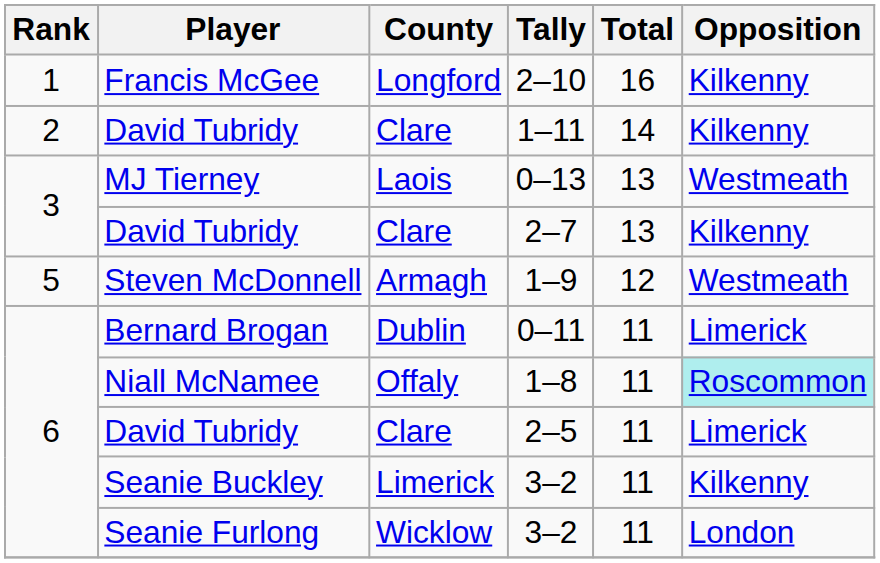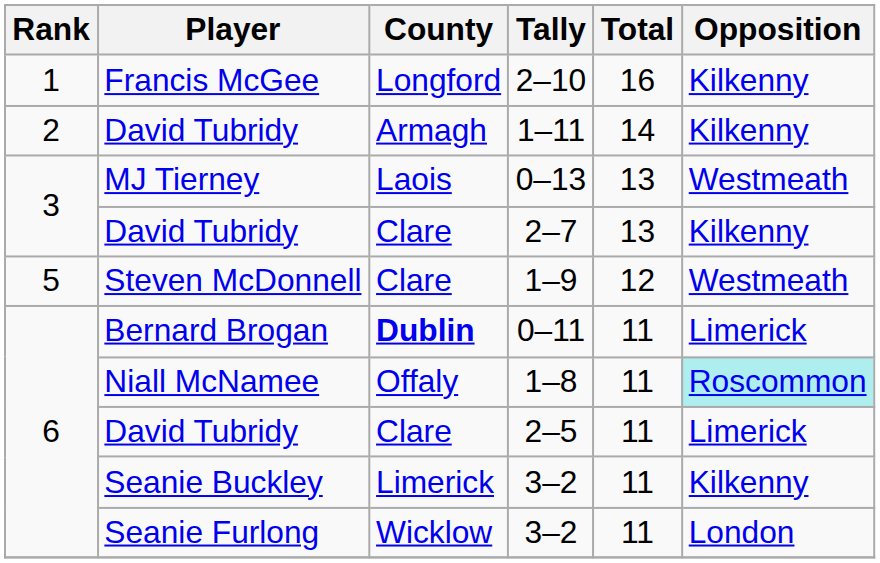 <table class="wikitable sortable">
 <tr>
 <th>Rank</th>
 <th>Player</th>
 <th>County</th>
 <th class="unsortable">Tally</th>
 <th>Total</th>
 <th>Opposition</th>
 </tr>
 <tr>
 <td rowspan=1 align=center>1</td>
 <td><a href='#'>Francis McGee</a></td>
 <td> <a href='#'>Longford</a></td>
 <td align=center>2–10</td>
 <td align=center>16</td>
 <td> <a href='#'>Kilkenny</a></td>
 </tr>
 <tr>
 <td rowspan=1 align=center>2</td>
 <td><a href='#'>David Tubridy</a></td>
-<td> <a href='#'>Clare</a></td>
+<td> <a href='#'>Armagh</a></td>
 <td align=center>1–11</td>
 <td align=center>14</td>
 <td> <a href='#'>Kilkenny</a></td>
 </tr>
 <tr>
 <td rowspan=2 align=center>3</td>
 <td><a href='#'>MJ Tierney</a></td>
 <td> <a href='#'>Laois</a></td>
 <td align=center>0–13</td>
 <td align=center>13</td>
 <td> <a href='#'>Westmeath</a></td>
 </tr>
 <tr>
 <td><a href='#'>David Tubridy</a></td>
 <td> <a href='#'>Clare</a></td>
 <td align=center>2–7</td>
 <td align=center>13</td>
 <td> <a href='#'>Kilkenny</a></td>
 </tr>
 <tr>
 <td rowspan=1 align=center>5</td>
 <td><a href='#'>Steven McDonnell</a></td>
-<td> <a href='#'>Armagh</a></td>
+<td> <a href='#'>Clare</a></td>
 <td align=center>1–9</td>
 <td align=center>12</td>
 <td> <a href='#'>Westmeath</a></td>
 </tr>
 <tr>
 <td rowspan=5 align=center>6</td>
 <td><a href='#'>Bernard Brogan</a></td>
-<td> <a href='#'>Dublin</a></td>
+<td><strong> <a href='#'>Dublin</a></strong></td>
 <td align=center>0–11</td>
 <td align=center>11</td>
 <td> <a href='#'>Limerick</a></td>
 </tr>
 <tr>
 <td><a href='#'>Niall McNamee</a></td>
 <td> <a href='#'>Offaly</a></td>
 <td align=center>1–8</td>
 <td align=center>11</td>
 <td style="background: paleturquoise;"> <a href='#'>Roscommon</a></td>
 </tr>
 <tr>
 <td><a href='#'>David Tubridy</a></td>
 <td> <a href='#'>Clare</a></td>
 <td align=center>2–5</td>
 <td align=center>11</td>
 <td> <a href='#'>Limerick</a></td>
 </tr>
 <tr>
 <td><a href='#'>Seanie Buckley</a></td>
 <td> <a href='#'>Limerick</a></td>
 <td align=center>3–2</td>
 <td align=center>11</td>
 <td> <a href='#'>Kilkenny</a></td>
 </tr>
 <tr>
 <td><a href='#'>Seanie Furlong</a></td>
 <td> <a href='#'>Wicklow</a></td>
 <td align=center>3–2</td>
 <td align=center>11</td>
 <td> <a href='#'>London</a></td>
 </tr>
 <tr>
 </tr>
 </table>
